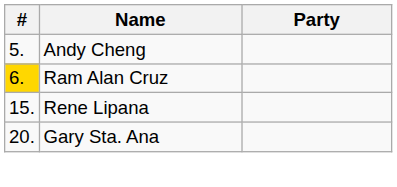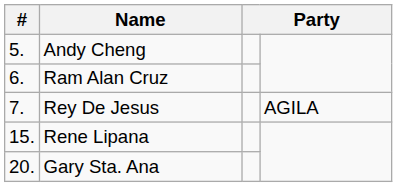 <table class=wikitable style="font-size:90%">
 <tr>
 <th>#</th>
 <th width=150px>Name</th>
 <th colspan=2 width=110px>Party</th>
 </tr>
 <tr>
 <td>5.</td>
 <td>Andy Cheng</td>
 <td></td>
 </tr>
 <tr>
-<td style="background: gold;">6.</td>
+<td>6.</td>
 <td>Ram Alan Cruz</td>
 <td></td>
+</tr>
+<tr>
+<td>7.</td>
+<td>Rey De Jesus</td>
+<td></td>
+<td>AGILA</td>
 </tr>
 <tr>
 <td>15.</td>
 <td>Rene Lipana</td>
 <td></td>
 </tr>
 <tr>
 <td>20.</td>
 <td>Gary Sta. Ana</td>
 <td></td>
 </tr>
 </table>
